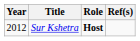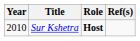 <table class="wikitable">
 <tr>
 <th>Year</th>
 <th>Title</th>
 <th>Role</th>
 <th>Ref(s)</th>
 </tr>
 <tr>
-<td>2012</td>
+<td>2010</td>
 <td><em><a href='#'>Sur Kshetra</a></em></td>
 <td><strong>Host</strong></td>
 <td></td>
 </tr>
 </table>
